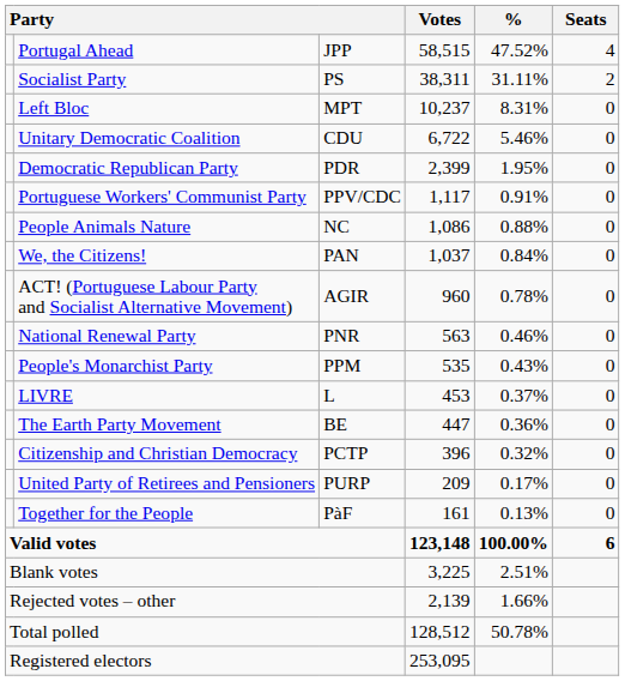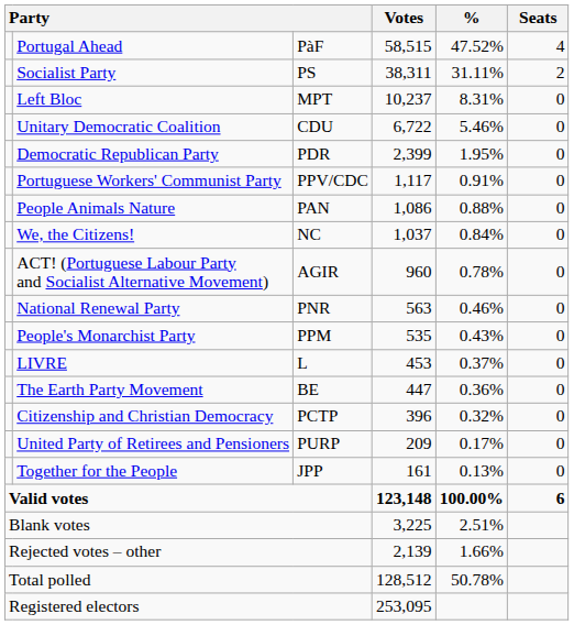 <table class="wikitable" border="1" style="text-align:right;">
 <tr>
 <th style="text-align:left;" colspan=3>Party</th>
 <th align=center width="50">Votes</th>
 <th align=center width="50">%</th>
 <th align=center width="50">Seats</th>
 </tr>
 <tr>
 <td></td>
 <td align=left><a href='#'>Portugal Ahead</a></td>
-<td align=left>JPP</td>
+<td align=left>PàF</td>
 <td>58,515</td>
 <td>47.52%</td>
 <td>4</td>
 </tr>
 <tr>
 <td></td>
 <td align=left><a href='#'>Socialist Party</a></td>
 <td align=left>PS</td>
 <td>38,311</td>
 <td>31.11%</td>
 <td>2</td>
 </tr>
 <tr>
 <td></td>
 <td align=left><a href='#'>Left Bloc</a></td>
 <td align=left>MPT</td>
 <td>10,237</td>
 <td>8.31%</td>
 <td>0</td>
 </tr>
 <tr>
 <td></td>
 <td align=left style="white-space: nowrap;"><a href='#'>Unitary Democratic Coalition</a></td>
 <td align=left>CDU</td>
 <td>6,722</td>
 <td>5.46%</td>
 <td>0</td>
 </tr>
 <tr>
 <td></td>
 <td align=left><a href='#'>Democratic Republican Party</a></td>
 <td align=left>PDR</td>
 <td>2,399</td>
 <td>1.95%</td>
 <td>0</td>
 </tr>
 <tr>
 <td></td>
 <td align=left><a href='#'>Portuguese Workers' Communist Party</a></td>
 <td align=left>PPV/CDC</td>
 <td>1,117</td>
 <td>0.91%</td>
 <td>0</td>
 </tr>
 <tr>
 <td></td>
 <td align=left><a href='#'>People Animals Nature</a></td>
-<td align=left>NC</td>
+<td align=left>PAN</td>
 <td>1,086</td>
 <td>0.88%</td>
 <td>0</td>
 </tr>
 <tr>
 <td></td>
 <td align=left><a href='#'>We, the Citizens!</a></td>
-<td align=left>PAN</td>
+<td align=left>NC</td>
 <td>1,037</td>
 <td>0.84%</td>
 <td>0</td>
 </tr>
 <tr>
 <td></td>
 <td align=left>ACT! (<a href='#'>Portuguese Labour Party</a><br>and <a href='#'>Socialist Alternative Movement</a>)</td>
 <td align=left>AGIR</td>
 <td>960</td>
 <td>0.78%</td>
 <td>0</td>
 </tr>
 <tr>
 <td></td>
 <td align=left><a href='#'>National Renewal Party</a></td>
 <td align=left>PNR</td>
 <td>563</td>
 <td>0.46%</td>
 <td>0</td>
 </tr>
 <tr>
 <td></td>
 <td align=left><a href='#'>People's Monarchist Party</a></td>
 <td align=left>PPM</td>
 <td>535</td>
 <td>0.43%</td>
 <td>0</td>
 </tr>
 <tr>
 <td></td>
 <td align=left><a href='#'>LIVRE</a></td>
 <td align=left>L</td>
 <td>453</td>
 <td>0.37%</td>
 <td>0</td>
 </tr>
 <tr>
 <td></td>
 <td align=left><a href='#'>The Earth Party Movement</a></td>
 <td align=left>BE</td>
 <td>447</td>
 <td>0.36%</td>
 <td>0</td>
 </tr>
 <tr>
 <td></td>
 <td align=left><a href='#'>Citizenship and Christian Democracy</a></td>
 <td align=left>PCTP</td>
 <td>396</td>
 <td>0.32%</td>
 <td>0</td>
 </tr>
 <tr>
 <td></td>
 <td align=left><a href='#'>United Party of Retirees and Pensioners</a></td>
 <td align=left>PURP</td>
 <td>209</td>
 <td>0.17%</td>
 <td>0</td>
 </tr>
 <tr>
 <td></td>
 <td align=left><a href='#'>Together for the People</a></td>
-<td align=left>PàF</td>
+<td align=left>JPP</td>
 <td>161</td>
 <td>0.13%</td>
 <td>0</td>
 </tr>
 <tr style="font-weight:bold">
 <td align=left colspan=3>Valid votes</td>
 <td>123,148</td>
 <td>100.00%</td>
 <td>6</td>
 </tr>
 <tr>
 <td align=left colspan=3>Blank votes</td>
 <td>3,225</td>
 <td>2.51%</td>
 <td></td>
 </tr>
 <tr>
 <td align=left colspan=3>Rejected votes – other</td>
 <td>2,139</td>
 <td>1.66%</td>
 <td></td>
 </tr>
 <tr>
 <td align=left colspan=3>Total polled</td>
 <td>128,512</td>
 <td>50.78%</td>
 <td></td>
 </tr>
 <tr>
 <td align=left colspan=3>Registered electors</td>
 <td>253,095</td>
 <td></td>
 <td></td>
 </tr>
 </table>
